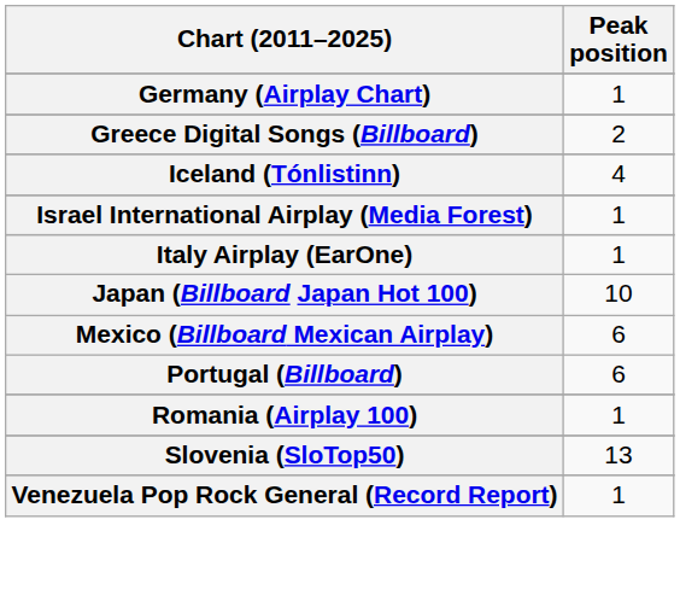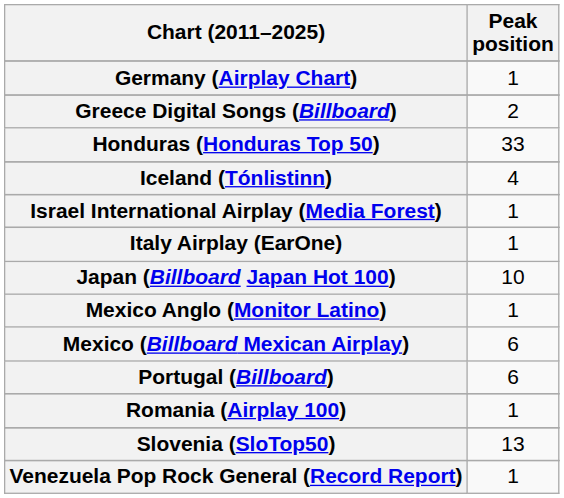 <table class="wikitable sortable plainrowheaders" style="text-align:center">
 <tr>
 <th>Chart (2011–2025)</th>
 <th>Peak<br>position</th>
 </tr>
 <tr>
 </tr>
 <tr>
 </tr>
 <tr>
 </tr>
 <tr>
 </tr>
 <tr>
 </tr>
 <tr>
 </tr>
 <tr>
 </tr>
 <tr>
 </tr>
 <tr>
 </tr>
 <tr>
 </tr>
 <tr>
 </tr>
 <tr>
 </tr>
 <tr>
 </tr>
 <tr>
 </tr>
 <tr>
 </tr>
 <tr>
 <th scope="row">Germany (<a href='#'>Airplay Chart</a>)</th>
 <td>1</td>
 </tr>
 <tr>
 </tr>
 <tr>
 <th scope="row">Greece Digital Songs (<em><a href='#'>Billboard</a></em>)</th>
 <td>2</td>
 </tr>
 <tr>
+<th scope="row">Honduras (<a href='#'>Honduras Top 50</a>)</th>
+<td>33</td>
+</tr>
+<tr>
 </tr>
 <tr>
 </tr>
 <tr>
 <th scope="row">Iceland (<a href='#'>Tónlistinn</a>)</th>
 <td>4</td>
 </tr>
 <tr>
 </tr>
 <tr>
 <th scope="row">Israel International Airplay (<a href='#'>Media Forest</a>)</th>
 <td>1</td>
 </tr>
 <tr>
 </tr>
 <tr>
 <th scope="row">Italy Airplay (EarOne)</th>
 <td>1</td>
 </tr>
 <tr>
 <th scope="row">Japan (<em><a href='#'>Billboard</a></em> <a href='#'>Japan Hot 100</a>)</th>
 <td>10</td>
+</tr>
+<tr>
+<th scope="row">Mexico Anglo (<a href='#'>Monitor Latino</a>)</th>
+<td>1</td>
 </tr>
 <tr>
 <th scope="row">Mexico (<a href='#'><em>Billboard</em> Mexican Airplay</a>)</th>
 <td>6</td>
 </tr>
 <tr>
 <th scope="row">Portugal (<em><a href='#'>Billboard</a></em>)</th>
 <td>6</td>
 </tr>
 <tr>
 </tr>
 <tr>
 </tr>
 <tr>
 </tr>
 <tr>
 </tr>
 <tr>
 </tr>
 <tr>
 <th scope="row">Romania (<a href='#'>Airplay 100</a>)</th>
 <td>1</td>
 </tr>
 <tr>
 </tr>
 <tr>
 </tr>
 <tr>
 </tr>
 <tr>
 <th scope="row">Slovenia (<a href='#'>SloTop50</a>)</th>
 <td>13</td>
 </tr>
 <tr>
 </tr>
 <tr>
 </tr>
 <tr>
 </tr>
 <tr>
 </tr>
 <tr>
 </tr>
 <tr>
 </tr>
 <tr>
 </tr>
 <tr>
 </tr>
 <tr>
 </tr>
 <tr>
 </tr>
 <tr>
 </tr>
 <tr>
 </tr>
 <tr>
 </tr>
 <tr>
 </tr>
 <tr>
 </tr>
 <tr>
 <th scope="row">Venezuela Pop Rock General (<a href='#'>Record Report</a>)</th>
 <td>1</td>
 </tr>
 </table>
